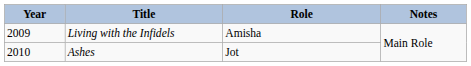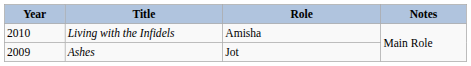 <table class="wikitable" style="font-size: 95%;">
 <tr>
 <th style="background:#B0C4DE;" width="100">Year</th>
 <th style="background:#B0C4DE;" width="300">Title</th>
 <th style="background:#B0C4DE;" width="300">Role</th>
 <th style="background:#B0C4DE;" width="150">Notes</th>
 </tr>
 <tr>
-<td>2009</td>
+<td>2010</td>
 <td><em>Living with the Infidels </em></td>
 <td>Amisha</td>
 <td rowspan="2">Main Role</td>
 </tr>
 <tr>
-<td>2010</td>
+<td>2009</td>
 <td><em>Ashes</em></td>
 <td>Jot</td>
 </tr>
 </table>
